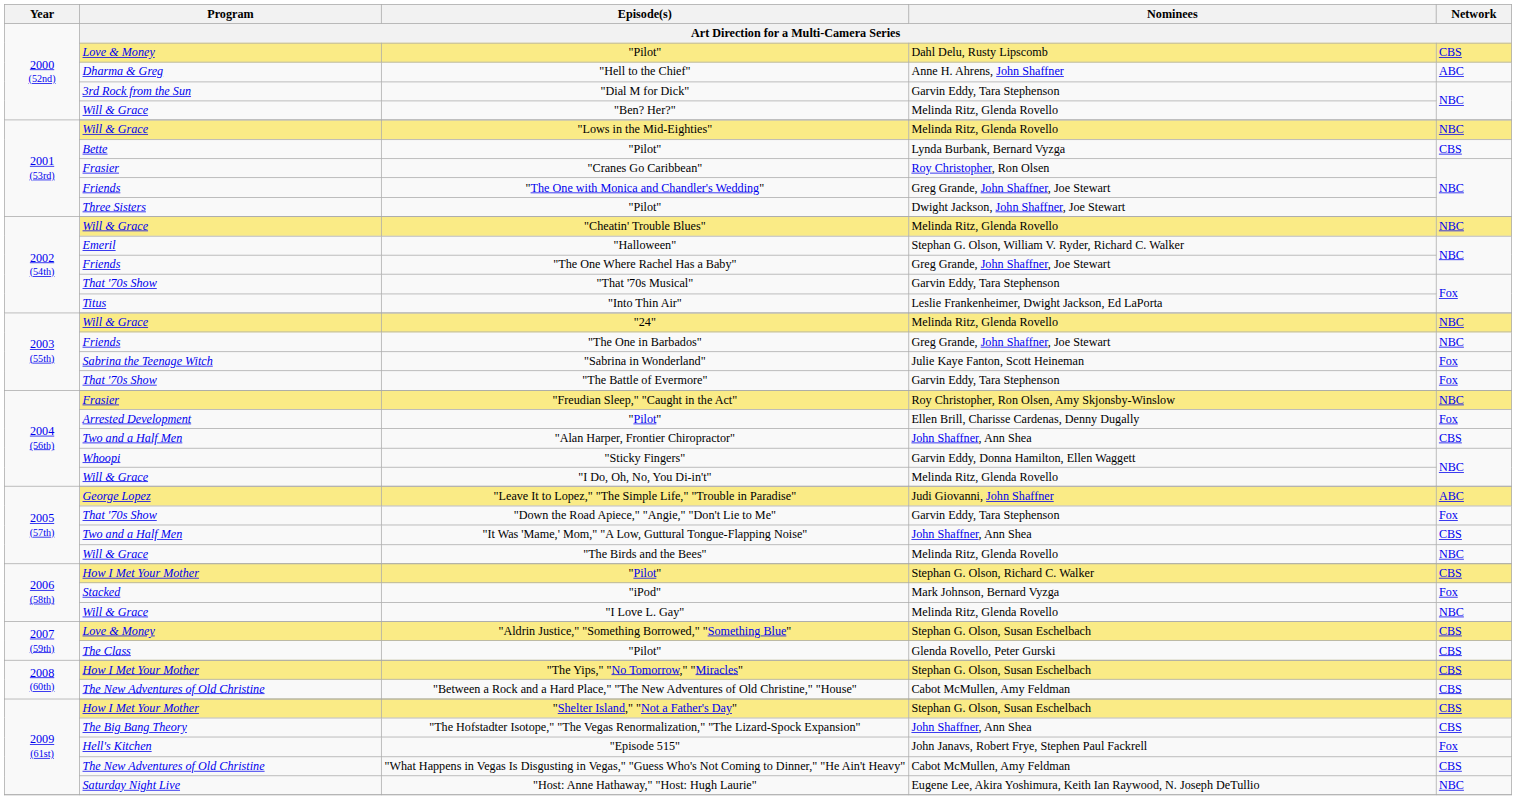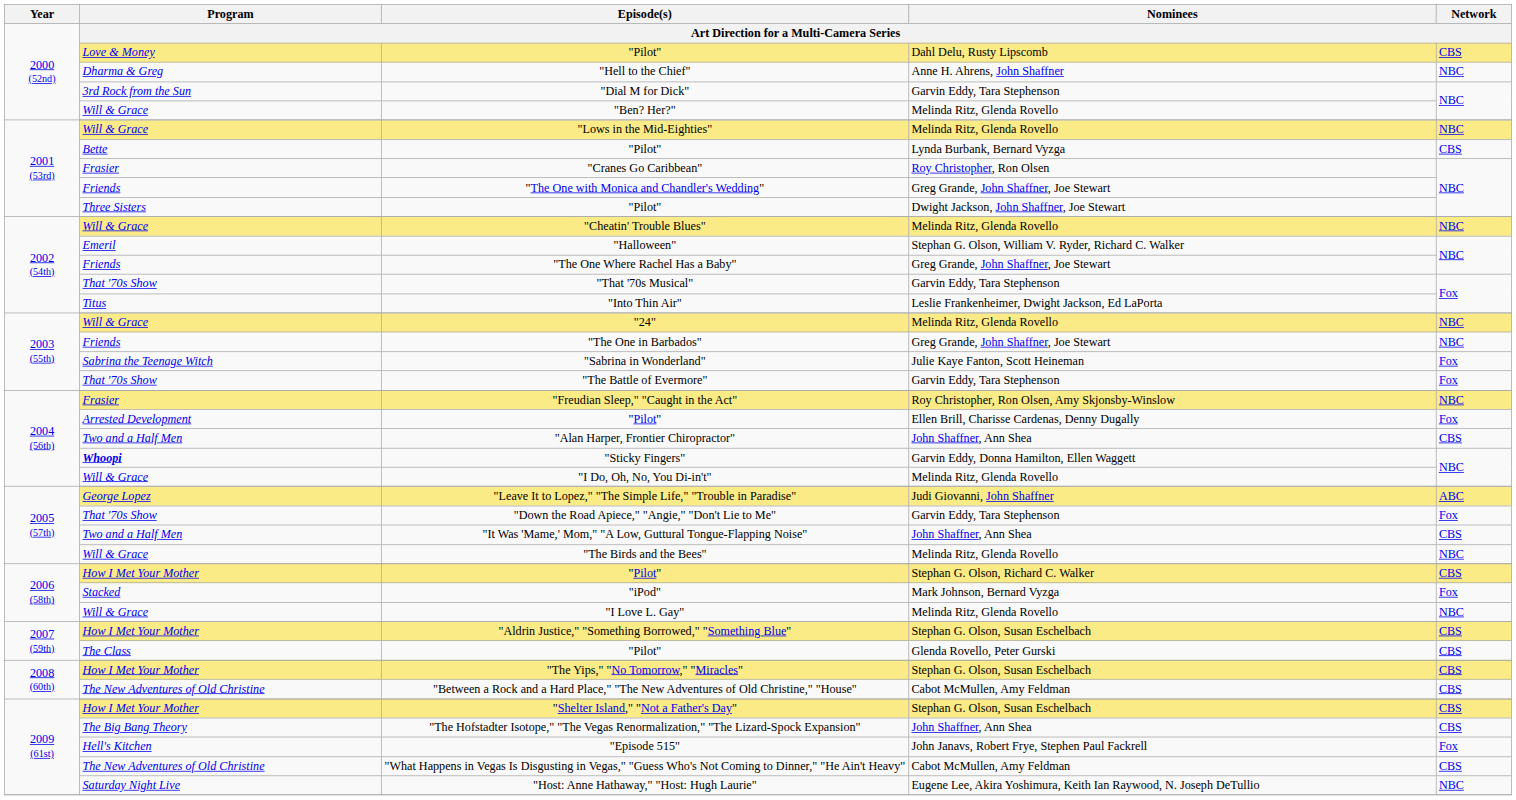 <table class="wikitable" style="width:100%">
 <tr bgcolor="#bebebe">
 <th width="5%">Year</th>
 <th width="20%">Program</th>
 <th width="35%">Episode(s)</th>
 <th width="35%">Nominees</th>
 <th width="5%">Network</th>
 </tr>
 <tr>
 <td rowspan=5 style="text-align:center"><a href='#'>2000</a><br><small><a href='#'>(52nd)</a></small><br></td>
 <th colspan="4">Art Direction for a Multi-Camera Series</th>
 </tr>
 <tr style="background:#FAEB86">
 <td><em><a href='#'>Love & Money</a></em></td>
 <td align=center>"Pilot"</td>
 <td>Dahl Delu, Rusty Lipscomb</td>
 <td><a href='#'>CBS</a></td>
 </tr>
 <tr>
 <td><em><a href='#'>Dharma & Greg</a></em></td>
 <td align=center>"Hell to the Chief"</td>
 <td>Anne H. Ahrens, <a href='#'>John Shaffner</a></td>
-<td><a href='#'>ABC</a></td>
+<td><a href='#'>NBC</a></td>
 </tr>
 <tr>
 <td><em><a href='#'>3rd Rock from the Sun</a></em></td>
 <td align=center>"Dial M for Dick"</td>
 <td>Garvin Eddy, Tara Stephenson</td>
 <td rowspan=2><a href='#'>NBC</a></td>
 </tr>
 <tr>
 <td><em><a href='#'>Will & Grace</a></em></td>
 <td align=center>"Ben? Her?"</td>
 <td>Melinda Ritz, Glenda Rovello</td>
 </tr>
 <tr>
 <td rowspan=6 style="text-align:center"><a href='#'>2001</a><br><small><a href='#'>(53rd)</a></small><br></td>
 </tr>
 <tr style="background:#FAEB86">
 <td><em><a href='#'>Will & Grace</a></em></td>
 <td align=center>"Lows in the Mid-Eighties"</td>
 <td>Melinda Ritz, Glenda Rovello</td>
 <td><a href='#'>NBC</a></td>
 </tr>
 <tr>
 <td><em><a href='#'>Bette</a></em></td>
 <td align=center>"Pilot"</td>
 <td>Lynda Burbank, Bernard Vyzga</td>
 <td><a href='#'>CBS</a></td>
 </tr>
 <tr>
 <td><em><a href='#'>Frasier</a></em></td>
 <td align=center>"Cranes Go Caribbean"</td>
 <td><a href='#'>Roy Christopher</a>, Ron Olsen</td>
 <td rowspan=3><a href='#'>NBC</a></td>
 </tr>
 <tr>
 <td><em><a href='#'>Friends</a></em></td>
 <td align=center>"<a href='#'>The One with Monica and Chandler's Wedding</a>"</td>
 <td>Greg Grande, <a href='#'>John Shaffner</a>, Joe Stewart</td>
 </tr>
 <tr>
 <td><em><a href='#'>Three Sisters</a></em></td>
 <td align=center>"Pilot"</td>
 <td>Dwight Jackson, <a href='#'>John Shaffner</a>, Joe Stewart</td>
 </tr>
 <tr>
 <td rowspan=6 style="text-align:center"><a href='#'>2002</a><br><small><a href='#'>(54th)</a></small><br></td>
 </tr>
 <tr style="background:#FAEB86">
 <td><em><a href='#'>Will & Grace</a></em></td>
 <td align=center>"Cheatin' Trouble Blues"</td>
 <td>Melinda Ritz, Glenda Rovello</td>
 <td><a href='#'>NBC</a></td>
 </tr>
 <tr>
 <td><em><a href='#'>Emeril</a></em></td>
 <td align=center>"Halloween"</td>
 <td>Stephan G. Olson, William V. Ryder, Richard C. Walker</td>
 <td rowspan=2><a href='#'>NBC</a></td>
 </tr>
 <tr>
 <td><em><a href='#'>Friends</a></em></td>
 <td align=center>"The One Where Rachel Has a Baby"</td>
 <td>Greg Grande, <a href='#'>John Shaffner</a>, Joe Stewart</td>
 </tr>
 <tr>
 <td><em><a href='#'>That '70s Show</a></em></td>
 <td align=center>"That '70s Musical"</td>
 <td>Garvin Eddy, Tara Stephenson</td>
 <td rowspan=2><a href='#'>Fox</a></td>
 </tr>
 <tr>
 <td><em><a href='#'>Titus</a></em></td>
 <td align=center>"Into Thin Air"</td>
 <td>Leslie Frankenheimer, Dwight Jackson, Ed LaPorta</td>
 </tr>
 <tr>
 <td rowspan=5 style="text-align:center"><a href='#'>2003</a><br><small><a href='#'>(55th)</a></small><br></td>
 </tr>
 <tr style="background:#FAEB86">
 <td><em><a href='#'>Will & Grace</a></em></td>
 <td align=center>"24"</td>
 <td>Melinda Ritz, Glenda Rovello</td>
 <td><a href='#'>NBC</a></td>
 </tr>
 <tr>
 <td><em><a href='#'>Friends</a></em></td>
 <td align=center>"The One in Barbados"</td>
 <td>Greg Grande, <a href='#'>John Shaffner</a>, Joe Stewart</td>
 <td><a href='#'>NBC</a></td>
 </tr>
 <tr>
 <td><em><a href='#'>Sabrina the Teenage Witch</a></em></td>
 <td align=center>"Sabrina in Wonderland"</td>
 <td>Julie Kaye Fanton, Scott Heineman</td>
 <td><a href='#'>Fox</a></td>
 </tr>
 <tr>
 <td><em><a href='#'>That '70s Show</a></em></td>
 <td align=center>"The Battle of Evermore"</td>
 <td>Garvin Eddy, Tara Stephenson</td>
 <td><a href='#'>Fox</a></td>
 </tr>
 <tr>
 <td rowspan=6 style="text-align:center"><a href='#'>2004</a><br><small><a href='#'>(56th)</a></small><br></td>
 </tr>
 <tr style="background:#FAEB86">
 <td><em><a href='#'>Frasier</a></em></td>
 <td align=center>"Freudian Sleep," "Caught in the Act"</td>
 <td>Roy Christopher, Ron Olsen, Amy Skjonsby-Winslow</td>
 <td><a href='#'>NBC</a></td>
 </tr>
 <tr>
 <td><em><a href='#'>Arrested Development</a></em></td>
 <td align=center>"<a href='#'>Pilot</a>"</td>
 <td>Ellen Brill, Charisse Cardenas, Denny Dugally</td>
 <td><a href='#'>Fox</a></td>
 </tr>
 <tr>
 <td><em><a href='#'>Two and a Half Men</a></em></td>
 <td align=center>"Alan Harper, Frontier Chiropractor"</td>
 <td><a href='#'>John Shaffner</a>, Ann Shea</td>
 <td><a href='#'>CBS</a></td>
 </tr>
 <tr>
-<td><em><a href='#'>Whoopi</a></em></td>
+<td><strong><em><a href='#'>Whoopi</a></em></strong></td>
 <td align=center>"Sticky Fingers"</td>
 <td>Garvin Eddy, Donna Hamilton, Ellen Waggett</td>
 <td rowspan=2><a href='#'>NBC</a></td>
 </tr>
 <tr>
 <td><em><a href='#'>Will & Grace</a></em></td>
 <td align=center>"I Do, Oh, No, You Di-in't"</td>
 <td>Melinda Ritz, Glenda Rovello</td>
 </tr>
 <tr>
 <td rowspan=5 style="text-align:center"><a href='#'>2005</a><br><small><a href='#'>(57th)</a></small><br></td>
 </tr>
 <tr style="background:#FAEB86">
 <td><em><a href='#'>George Lopez</a></em></td>
 <td align=center>"Leave It to Lopez," "The Simple Life," "Trouble in Paradise"</td>
 <td>Judi Giovanni, <a href='#'>John Shaffner</a></td>
 <td><a href='#'>ABC</a></td>
 </tr>
 <tr>
 <td><em><a href='#'>That '70s Show</a></em></td>
 <td align=center>"Down the Road Apiece," "Angie," "Don't Lie to Me"</td>
 <td>Garvin Eddy, Tara Stephenson</td>
 <td><a href='#'>Fox</a></td>
 </tr>
 <tr>
 <td><em><a href='#'>Two and a Half Men</a></em></td>
 <td align=center>"It Was 'Mame,' Mom," "A Low, Guttural Tongue-Flapping Noise"</td>
 <td><a href='#'>John Shaffner</a>, Ann Shea</td>
 <td><a href='#'>CBS</a></td>
 </tr>
 <tr>
 <td><em><a href='#'>Will & Grace</a></em></td>
 <td align=center>"The Birds and the Bees"</td>
 <td>Melinda Ritz, Glenda Rovello</td>
 <td><a href='#'>NBC</a></td>
 </tr>
 <tr>
 <td rowspan=4 style="text-align:center"><a href='#'>2006</a><br><small><a href='#'>(58th)</a></small><br></td>
 </tr>
 <tr style="background:#FAEB86">
 <td><em><a href='#'>How I Met Your Mother</a></em></td>
 <td align=center>"<a href='#'>Pilot</a>"</td>
 <td>Stephan G. Olson, Richard C. Walker</td>
 <td><a href='#'>CBS</a></td>
 </tr>
 <tr>
 <td><em><a href='#'>Stacked</a></em></td>
 <td align=center>"iPod"</td>
 <td>Mark Johnson, Bernard Vyzga</td>
 <td><a href='#'>Fox</a></td>
 </tr>
 <tr>
 <td><em><a href='#'>Will & Grace</a></em></td>
 <td align=center>"I Love L. Gay"</td>
 <td>Melinda Ritz, Glenda Rovello</td>
 <td><a href='#'>NBC</a></td>
 </tr>
 <tr>
 <td rowspan=3 style="text-align:center"><a href='#'>2007</a><br><small><a href='#'>(59th)</a></small></td>
 </tr>
 <tr style="background:#FAEB86">
-<td><em><a href='#'>Love & Money</a></em></td>
+<td><em><a href='#'>How I Met Your Mother</a></em></td>
 <td align=center>"Aldrin Justice," "Something Borrowed," "<a href='#'>Something Blue</a>"</td>
 <td>Stephan G. Olson, Susan Eschelbach</td>
 <td><a href='#'>CBS</a></td>
 </tr>
 <tr>
 <td><em><a href='#'>The Class</a></em></td>
 <td align=center>"Pilot"</td>
 <td>Glenda Rovello, Peter Gurski</td>
 <td><a href='#'>CBS</a></td>
 </tr>
 <tr>
 <td rowspan=3 style="text-align:center"><a href='#'>2008</a><br><small><a href='#'>(60th)</a></small><br></td>
 </tr>
 <tr style="background:#FAEB86">
 <td><em><a href='#'>How I Met Your Mother</a></em></td>
 <td align=center>"The Yips," "<a href='#'>No Tomorrow</a>," "<a href='#'>Miracles</a>"</td>
 <td>Stephan G. Olson, Susan Eschelbach</td>
 <td><a href='#'>CBS</a></td>
 </tr>
 <tr>
 <td><em><a href='#'>The New Adventures of Old Christine</a></em></td>
 <td align=center>"Between a Rock and a Hard Place," "The New Adventures of Old Christine," "House"</td>
 <td>Cabot McMullen, Amy Feldman</td>
 <td><a href='#'>CBS</a></td>
 </tr>
 <tr>
 <td rowspan=6 style="text-align:center"><a href='#'>2009</a><br><small><a href='#'>(61st)</a></small><br></td>
 </tr>
 <tr style="background:#FAEB86">
 <td><em><a href='#'>How I Met Your Mother</a></em></td>
 <td align=center>"<a href='#'>Shelter Island</a>," "<a href='#'>Not a Father's Day</a>"</td>
 <td>Stephan G. Olson, Susan Eschelbach</td>
 <td><a href='#'>CBS</a></td>
 </tr>
 <tr>
 <td><em><a href='#'>The Big Bang Theory</a></em></td>
 <td align=center>"The Hofstadter Isotope," "The Vegas Renormalization," "The Lizard-Spock Expansion"</td>
 <td><a href='#'>John Shaffner</a>, Ann Shea</td>
 <td><a href='#'>CBS</a></td>
 </tr>
 <tr>
 <td><em><a href='#'>Hell's Kitchen</a></em></td>
 <td align=center>"Episode 515"</td>
 <td>John Janavs, Robert Frye, Stephen Paul Fackrell</td>
 <td><a href='#'>Fox</a></td>
 </tr>
 <tr>
 <td><em><a href='#'>The New Adventures of Old Christine</a></em></td>
 <td align=center>"What Happens in Vegas Is Disgusting in Vegas," "Guess Who's Not Coming to Dinner," "He Ain't Heavy"</td>
 <td>Cabot McMullen, Amy Feldman</td>
 <td><a href='#'>CBS</a></td>
 </tr>
 <tr>
 <td><em><a href='#'>Saturday Night Live</a></em></td>
 <td align=center>"Host: Anne Hathaway," "Host: Hugh Laurie"</td>
 <td>Eugene Lee, Akira Yoshimura, Keith Ian Raywood, N. Joseph DeTullio</td>
 <td><a href='#'>NBC</a></td>
 </tr>
 <tr>
 </tr>
 </table>
